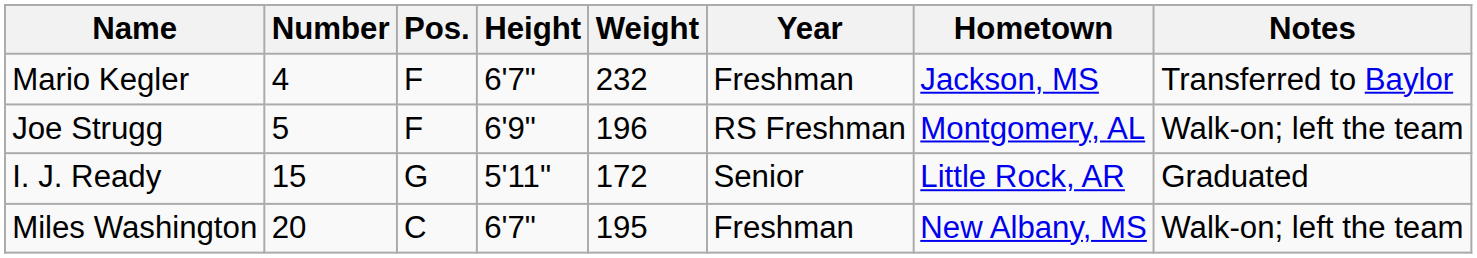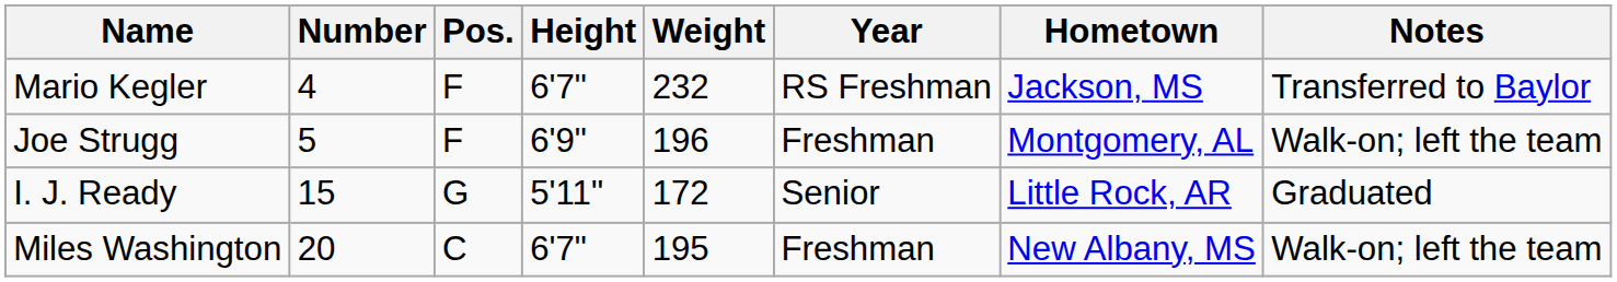 <table class="wikitable sortable" border="1">
 <tr>
 <th>Name</th>
 <th>Number</th>
 <th>Pos.</th>
 <th>Height</th>
 <th>Weight</th>
 <th>Year</th>
 <th>Hometown</th>
 <th class="unsortable">Notes</th>
 </tr>
 <tr>
 <td>Mario Kegler</td>
 <td>4</td>
 <td>F</td>
 <td>6'7"</td>
 <td>232</td>
-<td>Freshman</td>
+<td>RS Freshman</td>
 <td><a href='#'>Jackson, MS</a></td>
 <td>Transferred to <a href='#'>Baylor</a></td>
 </tr>
 <tr>
 <td>Joe Strugg</td>
 <td>5</td>
 <td>F</td>
 <td>6'9"</td>
 <td>196</td>
-<td>RS Freshman</td>
+<td>Freshman</td>
 <td><a href='#'>Montgomery, AL</a></td>
 <td>Walk-on; left the team</td>
 </tr>
 <tr>
 <td>I. J. Ready</td>
 <td>15</td>
 <td>G</td>
 <td>5'11"</td>
 <td>172</td>
 <td>Senior</td>
 <td><a href='#'>Little Rock, AR</a></td>
 <td>Graduated</td>
 </tr>
 <tr>
 <td>Miles Washington</td>
 <td>20</td>
 <td>C</td>
 <td>6'7"</td>
 <td>195</td>
 <td>Freshman</td>
 <td><a href='#'>New Albany, MS</a></td>
 <td>Walk-on; left the team</td>
 </tr>
 </table>
